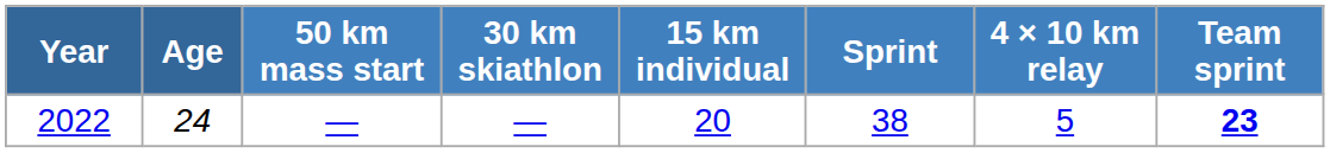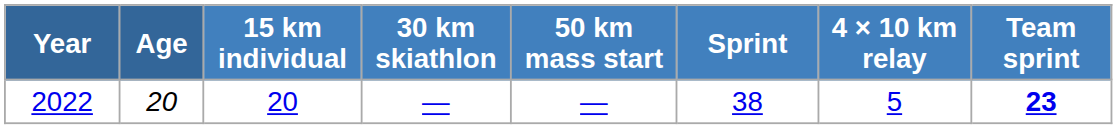 <table class="wikitable" style="font-size:95%; text-align:center; border:grey solid 1px; border-collapse:collapse; background:#ffffff;">
 <tr>
 <th style="background-color:#369; color:white; width:60px;"> Year </th>
 <th style="background-color:#369; color:white; width:40px;"> Age </th>
+<th style="background-color:#4180be; color:white; width:75px;"> 15 km <br> individual </th>
+<th style="background-color:#4180be; color:white; width:75px;"> 30 km <br> skiathlon </th>
 <th style="background-color:#4180be; color:white; width:75px;"> 50 km <br> mass start </th>
-<th style="background-color:#4180be; color:white; width:75px;"> 30 km <br> skiathlon </th>
-<th style="background-color:#4180be; color:white; width:75px;"> 15 km <br> individual </th>
 <th style="background-color:#4180be; color:white; width:75px;"> Sprint </th>
 <th style="background-color:#4180be; color:white; width:75px;"> 4 × 10 km <br> relay </th>
 <th style="background-color:#4180be; color:white; width:75px;"> Team <br> sprint </th>
 </tr>
 <tr>
 <td><a href='#'>2022</a></td>
-<td><em>24</em></td>
+<td><em>20</em></td>
+<td><a href='#'>20</a></td>
 <td><a href='#'>—</a></td>
 <td><a href='#'>—</a></td>
-<td><a href='#'>20</a></td>
 <td><a href='#'>38</a></td>
 <td><a href='#'>5</a></td>
 <td><strong><a href='#'>23</a></strong></td>
 </tr>
 </table>
